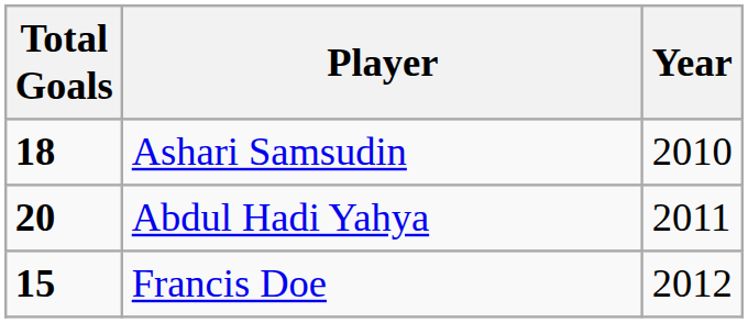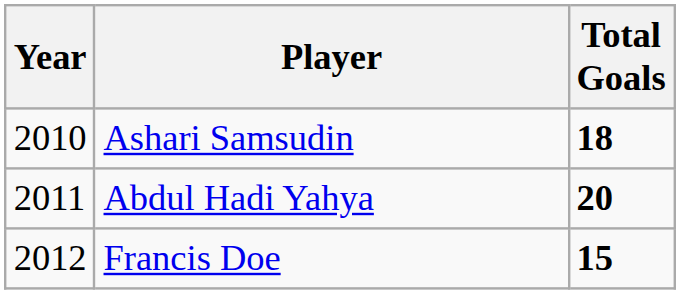 <table class="wikitable" style="font-size:95%;">
 <tr>
+<th width=30>Year</th>
+<th width=190>Player</th>
 <th width=30!>Total Goals</th>
-<th width=190>Player</th>
-<th width=30>Year</th>
 </tr>
 <tr>
+<td>2010</td>
+<td style="text-align:left;"> <a href='#'>Ashari Samsudin</a></td>
 <td><strong>18</strong></td>
-<td style="text-align:left;"> <a href='#'>Ashari Samsudin</a></td>
-<td>2010</td>
 </tr>
 <tr>
+<td>2011</td>
+<td style="text-align:left;"> <a href='#'>Abdul Hadi Yahya</a></td>
 <td><strong>20</strong></td>
-<td style="text-align:left;"> <a href='#'>Abdul Hadi Yahya</a></td>
-<td>2011</td>
 </tr>
 <tr>
+<td>2012</td>
+<td style="text-align:left;"> <a href='#'>Francis Doe</a></td>
 <td><strong>15</strong></td>
-<td style="text-align:left;"> <a href='#'>Francis Doe</a></td>
-<td>2012</td>
 </tr>
 </table>
